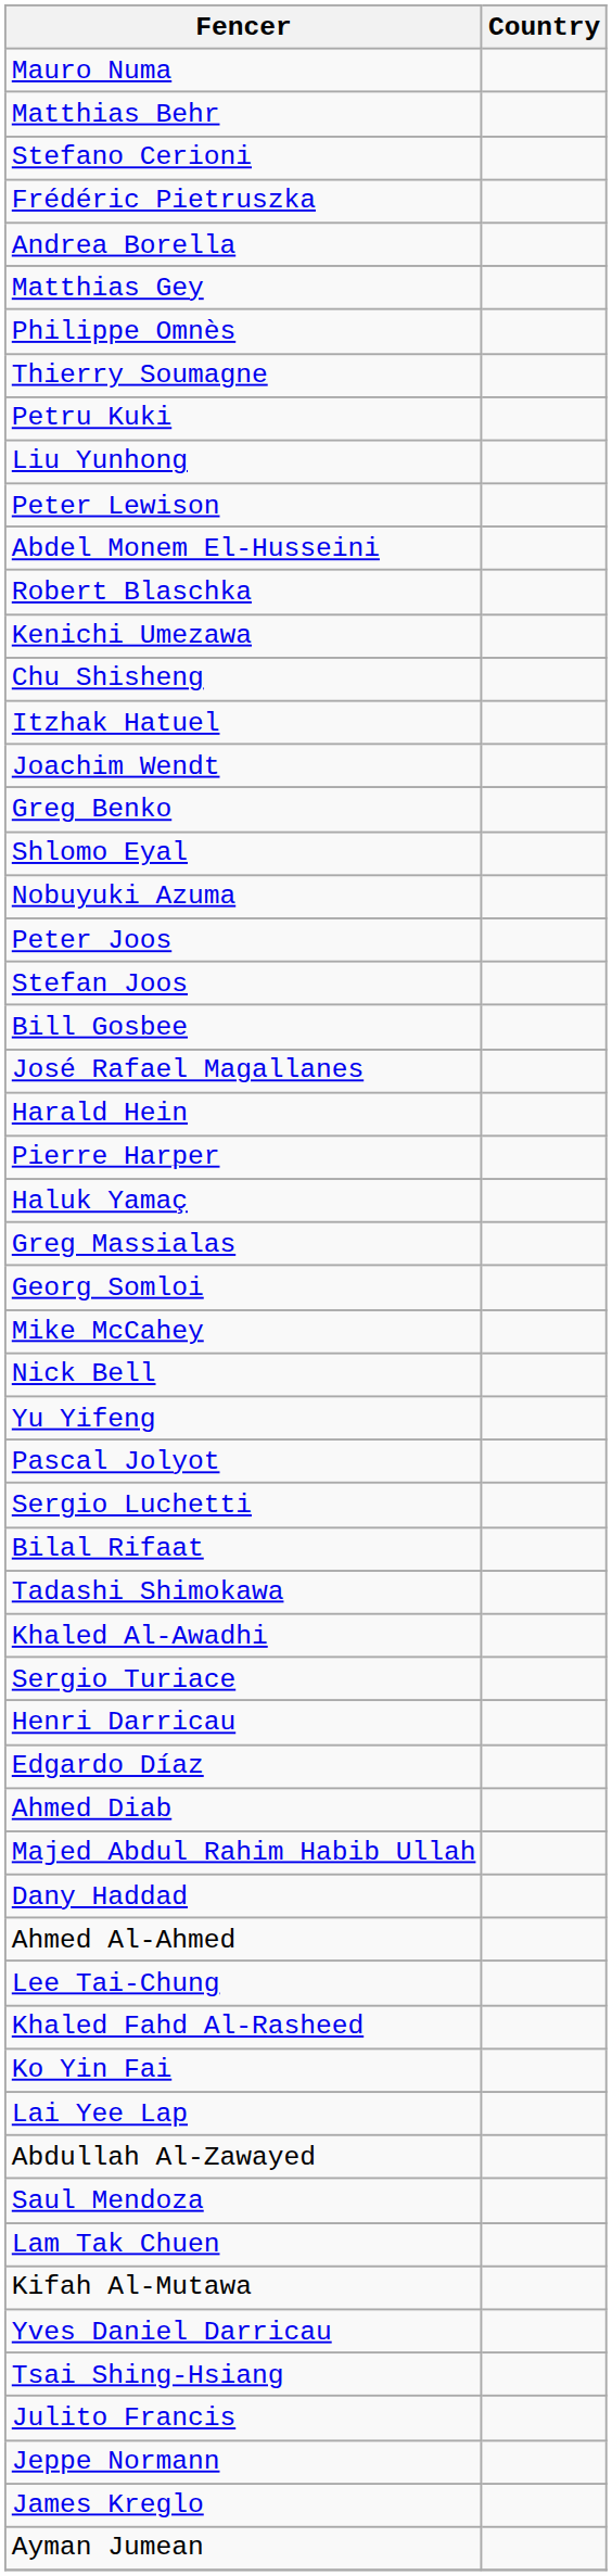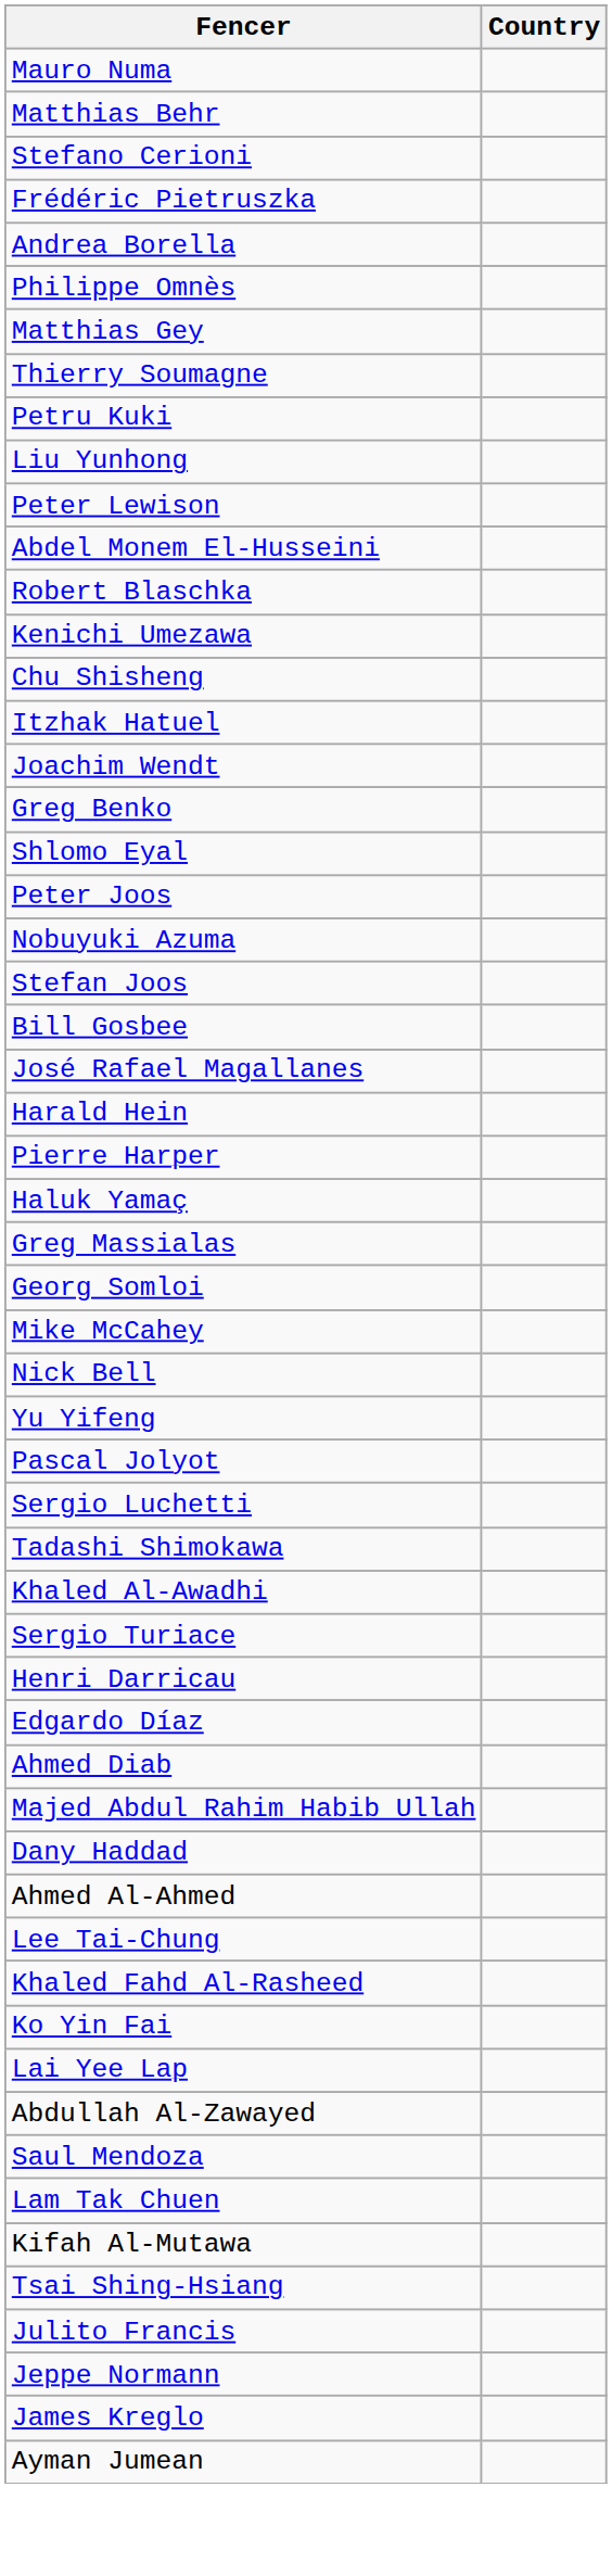 <table class="wikitable sortable" style="text-align: left;">
 <tr>
 <th>Fencer</th>
 <th>Country</th>
 </tr>
 <tr>
 <td><a href='#'>Mauro Numa</a></td>
 <td></td>
 </tr>
 <tr>
 <td><a href='#'>Matthias Behr</a></td>
 <td></td>
 </tr>
 <tr>
 <td><a href='#'>Stefano Cerioni</a></td>
 <td></td>
 </tr>
 <tr>
 <td><a href='#'>Frédéric Pietruszka</a></td>
 <td></td>
 </tr>
 <tr>
 <td><a href='#'>Andrea Borella</a></td>
 <td></td>
 </tr>
 <tr>
-<td><a href='#'>Matthias Gey</a></td>
+<td><a href='#'>Philippe Omnès</a></td>
 <td></td>
 </tr>
 <tr>
-<td><a href='#'>Philippe Omnès</a></td>
+<td><a href='#'>Matthias Gey</a></td>
 <td></td>
 </tr>
 <tr>
 <td><a href='#'>Thierry Soumagne</a></td>
 <td></td>
 </tr>
 <tr>
 <td><a href='#'>Petru Kuki</a></td>
 <td></td>
 </tr>
 <tr>
 <td><a href='#'>Liu Yunhong</a></td>
 <td></td>
 </tr>
 <tr>
 <td><a href='#'>Peter Lewison</a></td>
 <td></td>
 </tr>
 <tr>
 <td><a href='#'>Abdel Monem El-Husseini</a></td>
 <td></td>
 </tr>
 <tr>
 <td><a href='#'>Robert Blaschka</a></td>
 <td></td>
 </tr>
 <tr>
 <td><a href='#'>Kenichi Umezawa</a></td>
 <td></td>
 </tr>
 <tr>
 <td><a href='#'>Chu Shisheng</a></td>
 <td></td>
 </tr>
 <tr>
 <td><a href='#'>Itzhak Hatuel</a></td>
 <td></td>
 </tr>
 <tr>
 <td><a href='#'>Joachim Wendt</a></td>
 <td></td>
 </tr>
 <tr>
 <td><a href='#'>Greg Benko</a></td>
 <td></td>
 </tr>
 <tr>
 <td><a href='#'>Shlomo Eyal</a></td>
 <td></td>
 </tr>
 <tr>
-<td><a href='#'>Nobuyuki Azuma</a></td>
+<td><a href='#'>Peter Joos</a></td>
 <td></td>
 </tr>
 <tr>
-<td><a href='#'>Peter Joos</a></td>
+<td><a href='#'>Nobuyuki Azuma</a></td>
 <td></td>
 </tr>
 <tr>
 <td><a href='#'>Stefan Joos</a></td>
 <td></td>
 </tr>
 <tr>
 <td><a href='#'>Bill Gosbee</a></td>
 <td></td>
 </tr>
 <tr>
 <td><a href='#'>José Rafael Magallanes</a></td>
 <td></td>
 </tr>
 <tr>
 <td><a href='#'>Harald Hein</a></td>
 <td></td>
 </tr>
 <tr>
 <td><a href='#'>Pierre Harper</a></td>
 <td></td>
 </tr>
 <tr>
 <td><a href='#'>Haluk Yamaç</a></td>
 <td></td>
 </tr>
 <tr>
 <td><a href='#'>Greg Massialas</a></td>
 <td></td>
 </tr>
 <tr>
 <td><a href='#'>Georg Somloi</a></td>
 <td></td>
 </tr>
 <tr>
 <td><a href='#'>Mike McCahey</a></td>
 <td></td>
 </tr>
 <tr>
 <td><a href='#'>Nick Bell</a></td>
 <td></td>
 </tr>
 <tr>
 <td><a href='#'>Yu Yifeng</a></td>
 <td></td>
 </tr>
 <tr>
 <td><a href='#'>Pascal Jolyot</a></td>
 <td></td>
 </tr>
 <tr>
 <td><a href='#'>Sergio Luchetti</a></td>
-<td></td>
-</tr>
-<tr>
-<td><a href='#'>Bilal Rifaat</a></td>
 <td></td>
 </tr>
 <tr>
 <td><a href='#'>Tadashi Shimokawa</a></td>
 <td></td>
 </tr>
 <tr>
 <td><a href='#'>Khaled Al-Awadhi</a></td>
 <td></td>
 </tr>
 <tr>
 <td><a href='#'>Sergio Turiace</a></td>
 <td></td>
 </tr>
 <tr>
 <td><a href='#'>Henri Darricau</a></td>
 <td></td>
 </tr>
 <tr>
 <td><a href='#'>Edgardo Díaz</a></td>
 <td></td>
 </tr>
 <tr>
 <td><a href='#'>Ahmed Diab</a></td>
 <td></td>
 </tr>
 <tr>
 <td><a href='#'>Majed Abdul Rahim Habib Ullah</a></td>
 <td></td>
 </tr>
 <tr>
 <td><a href='#'>Dany Haddad</a></td>
 <td></td>
 </tr>
 <tr>
 <td>Ahmed Al-Ahmed</td>
 <td></td>
 </tr>
 <tr>
 <td><a href='#'>Lee Tai-Chung</a></td>
 <td></td>
 </tr>
 <tr>
 <td><a href='#'>Khaled Fahd Al-Rasheed</a></td>
 <td></td>
 </tr>
 <tr>
 <td><a href='#'>Ko Yin Fai</a></td>
 <td></td>
 </tr>
 <tr>
 <td><a href='#'>Lai Yee Lap</a></td>
 <td></td>
 </tr>
 <tr>
 <td>Abdullah Al-Zawayed</td>
 <td></td>
 </tr>
 <tr>
 <td><a href='#'>Saul Mendoza</a></td>
 <td></td>
 </tr>
 <tr>
 <td><a href='#'>Lam Tak Chuen</a></td>
 <td></td>
 </tr>
 <tr>
 <td>Kifah Al-Mutawa</td>
 <td></td>
 </tr>
 <tr>
-<td><a href='#'>Yves Daniel Darricau</a></td>
-<td></td>
-</tr>
-<tr>
 <td><a href='#'>Tsai Shing-Hsiang</a></td>
 <td></td>
 </tr>
 <tr>
 <td><a href='#'>Julito Francis</a></td>
 <td></td>
 </tr>
 <tr>
 <td><a href='#'>Jeppe Normann</a></td>
 <td></td>
 </tr>
 <tr>
 <td><a href='#'>James Kreglo</a></td>
 <td></td>
 </tr>
 <tr>
 <td>Ayman Jumean</td>
 <td></td>
 </tr>
 <tr>
 </tr>
 </table>
